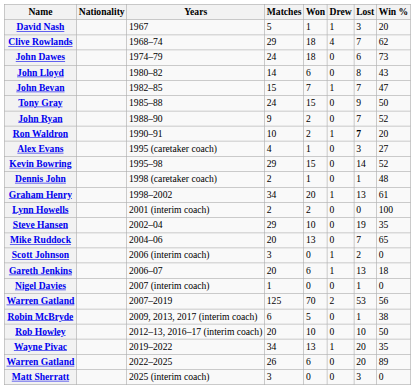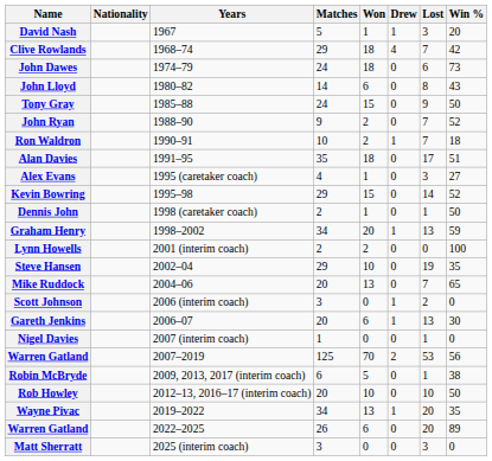 <table class="wikitable sortable">
 <tr>
 <th scope="col">Name</th>
 <th scope="col">Nationality</th>
 <th scope="col">Years</th>
 <th scope="col">Matches</th>
 <th scope="col">Won</th>
 <th scope="col">Drew</th>
 <th scope="col">Lost</th>
 <th scope="col">Win %</th>
 </tr>
 <tr>
 <th scope="row"><a href='#'>David Nash</a></th>
 <td></td>
 <td>1967</td>
 <td>5</td>
 <td>1</td>
 <td>1</td>
 <td>3</td>
 <td>20</td>
 </tr>
 <tr>
 <th scope="row"><a href='#'>Clive Rowlands</a></th>
 <td></td>
 <td>1968–74</td>
 <td>29</td>
 <td>18</td>
 <td>4</td>
 <td>7</td>
-<td>62</td>
+<td>42</td>
 </tr>
 <tr>
 <th scope="row"><a href='#'>John Dawes</a></th>
 <td></td>
 <td>1974–79</td>
 <td>24</td>
 <td>18</td>
 <td>0</td>
 <td>6</td>
 <td>73</td>
 </tr>
 <tr>
 <th scope="row"><a href='#'>John Lloyd</a></th>
 <td></td>
 <td>1980–82</td>
 <td>14</td>
 <td>6</td>
 <td>0</td>
 <td>8</td>
 <td>43</td>
-</tr>
-<tr>
-<th scope="row"><a href='#'>John Bevan</a></th>
-<td></td>
-<td>1982–85</td>
-<td>15</td>
-<td>7</td>
-<td>1</td>
-<td>7</td>
-<td>47</td>
 </tr>
 <tr>
 <th scope="row"><a href='#'>Tony Gray</a></th>
 <td></td>
 <td>1985–88</td>
 <td>24</td>
 <td>15</td>
 <td>0</td>
 <td>9</td>
 <td>50</td>
 </tr>
 <tr>
 <th scope="row"><a href='#'>John Ryan</a></th>
 <td></td>
 <td>1988–90</td>
 <td>9</td>
 <td>2</td>
 <td>0</td>
 <td>7</td>
 <td>52</td>
 </tr>
 <tr>
 <th scope="row"><a href='#'>Ron Waldron</a></th>
 <td></td>
 <td>1990–91</td>
 <td>10</td>
 <td>2</td>
 <td>1</td>
-<td><strong>7</strong></td>
-<td>20</td>
+<td>7</td>
+<td>18</td>
+</tr>
+<tr>
+<th scope="row"><a href='#'>Alan Davies</a></th>
+<td></td>
+<td>1991–95</td>
+<td>35</td>
+<td>18</td>
+<td>0</td>
+<td>17</td>
+<td>51</td>
 </tr>
 <tr>
 <th scope="row"><a href='#'>Alex Evans</a></th>
 <td></td>
 <td>1995 (caretaker coach)</td>
 <td>4</td>
 <td>1</td>
 <td>0</td>
 <td>3</td>
 <td>27</td>
 </tr>
 <tr>
 <th scope="row"><a href='#'>Kevin Bowring</a></th>
 <td></td>
 <td>1995–98</td>
 <td>29</td>
 <td>15</td>
 <td>0</td>
 <td>14</td>
 <td>52</td>
 </tr>
 <tr>
 <th scope="row"><a href='#'>Dennis John</a></th>
 <td></td>
 <td>1998 (caretaker coach)</td>
 <td>2</td>
 <td>1</td>
 <td>0</td>
 <td>1</td>
-<td>48</td>
+<td>50</td>
 </tr>
 <tr>
 <th scope="row"><a href='#'>Graham Henry</a></th>
 <td></td>
 <td>1998–2002</td>
 <td>34</td>
 <td>20</td>
 <td>1</td>
 <td>13</td>
-<td>61</td>
+<td>59</td>
 </tr>
 <tr>
 <th scope="row"><a href='#'>Lynn Howells</a></th>
 <td></td>
 <td>2001 (interim coach)</td>
 <td>2</td>
 <td>2</td>
 <td>0</td>
 <td>0</td>
 <td>100</td>
 </tr>
 <tr>
 <th scope="row"><a href='#'>Steve Hansen</a></th>
 <td></td>
 <td>2002–04</td>
 <td>29</td>
 <td>10</td>
 <td>0</td>
 <td>19</td>
 <td>35</td>
 </tr>
 <tr>
 <th scope="row"><a href='#'>Mike Ruddock</a></th>
 <td></td>
 <td>2004–06</td>
 <td>20</td>
 <td>13</td>
 <td>0</td>
 <td>7</td>
 <td>65</td>
 </tr>
 <tr>
 <th scope="row"><a href='#'>Scott Johnson</a></th>
 <td></td>
 <td>2006 (interim coach)</td>
 <td>3</td>
 <td>0</td>
 <td>1</td>
 <td>2</td>
 <td>0</td>
 </tr>
 <tr>
 <th scope="row"><a href='#'>Gareth Jenkins</a></th>
 <td></td>
 <td>2006–07</td>
 <td>20</td>
 <td>6</td>
 <td>1</td>
 <td>13</td>
-<td>18</td>
+<td>30</td>
 </tr>
 <tr>
 <th scope="row"><a href='#'>Nigel Davies</a></th>
 <td></td>
 <td>2007 (interim coach)</td>
 <td>1</td>
 <td>0</td>
 <td>0</td>
 <td>1</td>
 <td>0</td>
 </tr>
 <tr>
 <th scope="row"><a href='#'>Warren Gatland</a></th>
 <td></td>
 <td>2007–2019</td>
 <td>125</td>
 <td>70</td>
 <td>2</td>
 <td>53</td>
 <td>56</td>
 </tr>
 <tr>
 <th scope="row"><a href='#'>Robin McBryde</a></th>
 <td></td>
 <td>2009, 2013, 2017 (interim coach)</td>
 <td>6</td>
 <td>5</td>
 <td>0</td>
 <td>1</td>
 <td>38</td>
 </tr>
 <tr>
 <th scope="row"><a href='#'>Rob Howley</a></th>
 <td></td>
 <td>2012–13, 2016–17 (interim coach)</td>
 <td>20</td>
 <td>10</td>
 <td>0</td>
 <td>10</td>
 <td>50</td>
 </tr>
 <tr>
 <th scope="row"><a href='#'>Wayne Pivac</a></th>
 <td></td>
 <td>2019–2022</td>
 <td>34</td>
 <td>13</td>
 <td>1</td>
 <td>20</td>
 <td>35</td>
 </tr>
 <tr>
 <th><a href='#'>Warren Gatland</a></th>
 <td></td>
 <td>2022–2025</td>
 <td>26</td>
 <td>6</td>
 <td>0</td>
 <td>20</td>
 <td>89</td>
 </tr>
 <tr>
 <th scope="row"><a href='#'>Matt Sherratt</a></th>
 <td></td>
 <td>2025 (interim coach)</td>
 <td>3</td>
 <td>0</td>
 <td>0</td>
 <td>3</td>
 <td>0</td>
 </tr>
 </table>
